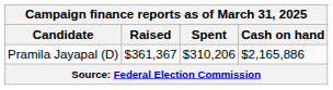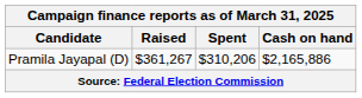 <table class="wikitable sortable">
 <tr>
 <th colspan=4>Campaign finance reports as of March 31, 2025</th>
 </tr>
 <tr style="text-align:center;">
 <th>Candidate</th>
 <th>Raised</th>
 <th>Spent</th>
 <th>Cash on hand</th>
 </tr>
 <tr>
 <td>Pramila Jayapal (D)</td>
-<td>$361,367</td>
+<td>$361,267</td>
 <td>$310,206</td>
 <td>$2,165,886</td>
 </tr>
 <tr>
 <th colspan="4"><small>Source: <a href='#'>Federal Election Commission</a></small></th>
 </tr>
 </table>
